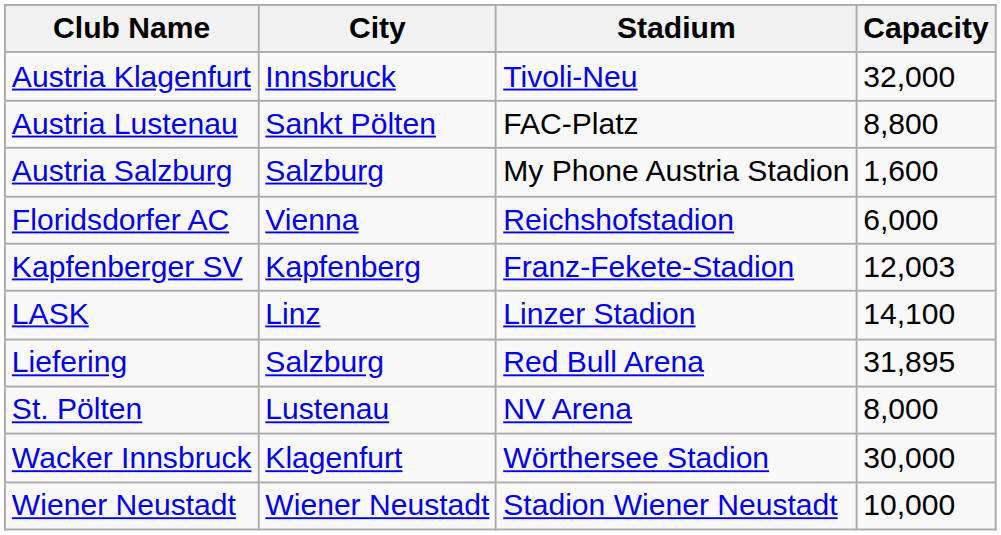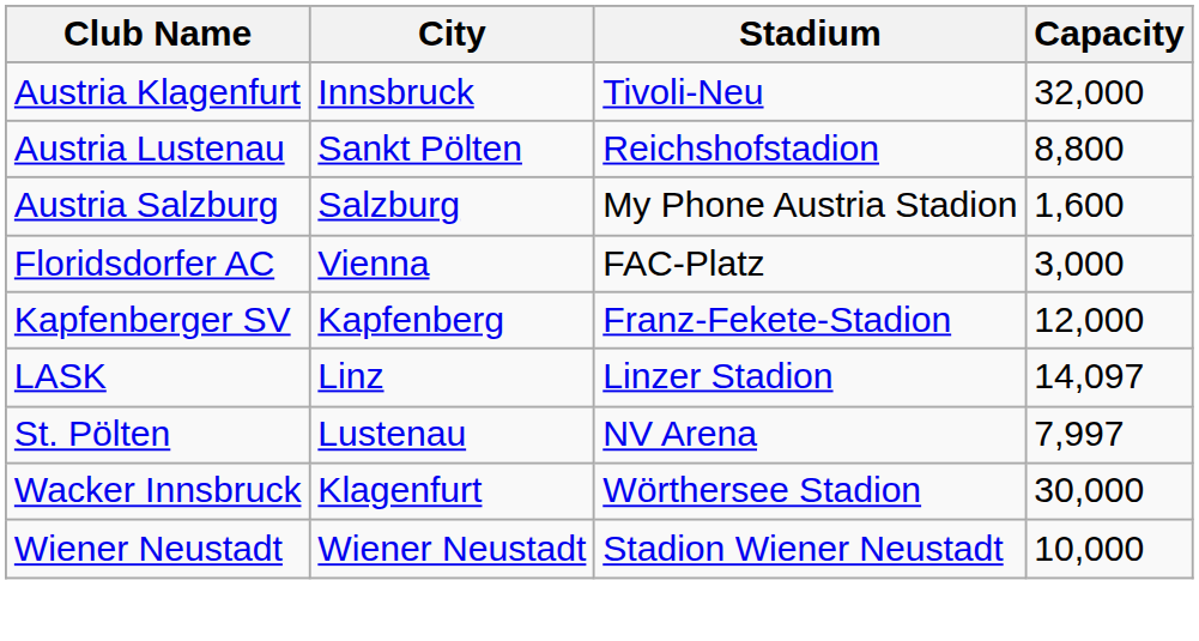 <table class="wikitable">
 <tr>
 <th>Club Name</th>
 <th>City</th>
 <th>Stadium</th>
 <th>Capacity</th>
 </tr>
 <tr>
 <td><a href='#'>Austria Klagenfurt</a></td>
 <td><a href='#'>Innsbruck</a></td>
 <td><a href='#'>Tivoli-Neu</a></td>
 <td>32,000</td>
 </tr>
 <tr>
 <td><a href='#'>Austria Lustenau</a></td>
 <td><a href='#'>Sankt Pölten</a></td>
-<td>FAC-Platz</td>
+<td><a href='#'>Reichshofstadion</a></td>
 <td>8,800</td>
 </tr>
 <tr>
 <td><a href='#'>Austria Salzburg</a></td>
 <td><a href='#'>Salzburg</a></td>
 <td>My Phone Austria Stadion</td>
 <td>1,600</td>
 </tr>
 <tr>
 <td><a href='#'>Floridsdorfer AC</a></td>
 <td><a href='#'>Vienna</a></td>
-<td><a href='#'>Reichshofstadion</a></td>
-<td>6,000</td>
+<td>FAC-Platz</td>
+<td>3,000</td>
 </tr>
 <tr>
 <td><a href='#'>Kapfenberger SV</a></td>
 <td><a href='#'>Kapfenberg</a></td>
 <td><a href='#'>Franz-Fekete-Stadion</a></td>
-<td>12,003</td>
+<td>12,000</td>
 </tr>
 <tr>
 <td><a href='#'>LASK</a></td>
 <td><a href='#'>Linz</a></td>
 <td><a href='#'>Linzer Stadion</a></td>
-<td>14,100</td>
-</tr>
-<tr>
-<td><a href='#'>Liefering</a></td>
-<td><a href='#'>Salzburg</a></td>
-<td><a href='#'>Red Bull Arena</a></td>
-<td>31,895</td>
+<td>14,097</td>
 </tr>
 <tr>
 <td><a href='#'>St. Pölten</a></td>
 <td><a href='#'>Lustenau</a></td>
 <td><a href='#'>NV Arena</a></td>
-<td>8,000</td>
+<td>7,997</td>
 </tr>
 <tr>
 <td><a href='#'>Wacker Innsbruck</a></td>
 <td><a href='#'>Klagenfurt</a></td>
 <td><a href='#'>Wörthersee Stadion</a></td>
 <td>30,000</td>
 </tr>
 <tr>
 <td><a href='#'>Wiener Neustadt</a></td>
 <td><a href='#'>Wiener Neustadt</a></td>
 <td><a href='#'>Stadion Wiener Neustadt</a></td>
 <td>10,000</td>
 </tr>
 </table>
